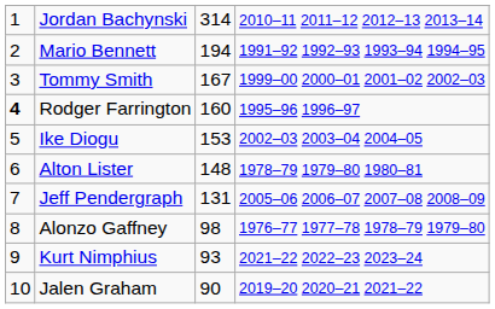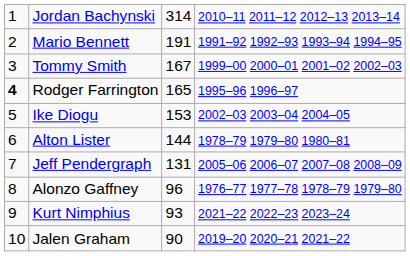 <table class="wikitable">
 <tr>
 </tr>
 <tr>
 <td>1</td>
 <td><a href='#'>Jordan Bachynski</a></td>
 <td>314</td>
 <td style="font-size:80%;"><a href='#'>2010–11</a> <a href='#'>2011–12</a> <a href='#'>2012–13</a> <a href='#'>2013–14</a></td>
 </tr>
 <tr>
 <td>2</td>
 <td><a href='#'>Mario Bennett</a></td>
-<td>194</td>
+<td>191</td>
 <td style="font-size:80%;"><a href='#'>1991–92</a> <a href='#'>1992–93</a> <a href='#'>1993–94</a> <a href='#'>1994–95</a></td>
 </tr>
 <tr>
 <td>3</td>
 <td><a href='#'>Tommy Smith</a></td>
 <td>167</td>
 <td style="font-size:80%;"><a href='#'>1999–00</a> <a href='#'>2000–01</a> <a href='#'>2001–02</a> <a href='#'>2002–03</a></td>
 </tr>
 <tr>
 <td><strong>4</strong></td>
 <td>Rodger Farrington</td>
-<td>160</td>
+<td>165</td>
 <td style="font-size:80%;"><a href='#'>1995–96</a> <a href='#'>1996–97</a></td>
 </tr>
 <tr>
 <td>5</td>
 <td><a href='#'>Ike Diogu</a></td>
 <td>153</td>
 <td style="font-size:80%;"><a href='#'>2002–03</a> <a href='#'>2003–04</a> <a href='#'>2004–05</a></td>
 </tr>
 <tr>
 <td>6</td>
 <td><a href='#'>Alton Lister</a></td>
-<td>148</td>
+<td>144</td>
 <td style="font-size:80%;"><a href='#'>1978–79</a> <a href='#'>1979–80</a> <a href='#'>1980–81</a></td>
 </tr>
 <tr>
 <td>7</td>
 <td><a href='#'>Jeff Pendergraph</a></td>
 <td>131</td>
 <td style="font-size:80%;"><a href='#'>2005–06</a> <a href='#'>2006–07</a> <a href='#'>2007–08</a> <a href='#'>2008–09</a></td>
 </tr>
 <tr>
 <td>8</td>
 <td>Alonzo Gaffney</td>
-<td>98</td>
+<td>96</td>
 <td style="font-size:80%;"><a href='#'>1976–77</a> <a href='#'>1977–78</a> <a href='#'>1978–79</a> <a href='#'>1979–80</a></td>
 </tr>
 <tr>
 <td>9</td>
 <td><a href='#'>Kurt Nimphius</a></td>
 <td>93</td>
 <td style="font-size:80%;"><a href='#'>2021–22</a> <a href='#'>2022–23</a> <a href='#'>2023–24</a></td>
 </tr>
 <tr>
 <td>10</td>
 <td>Jalen Graham</td>
 <td>90</td>
 <td style="font-size:80%;"><a href='#'>2019–20</a> <a href='#'>2020–21</a> <a href='#'>2021–22</a></td>
 </tr>
 </table>
